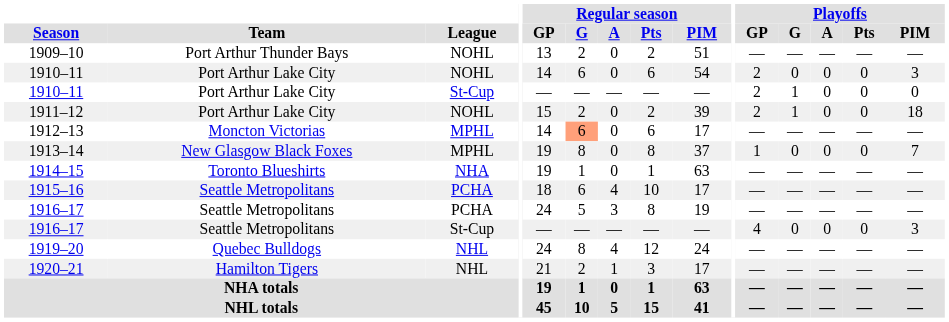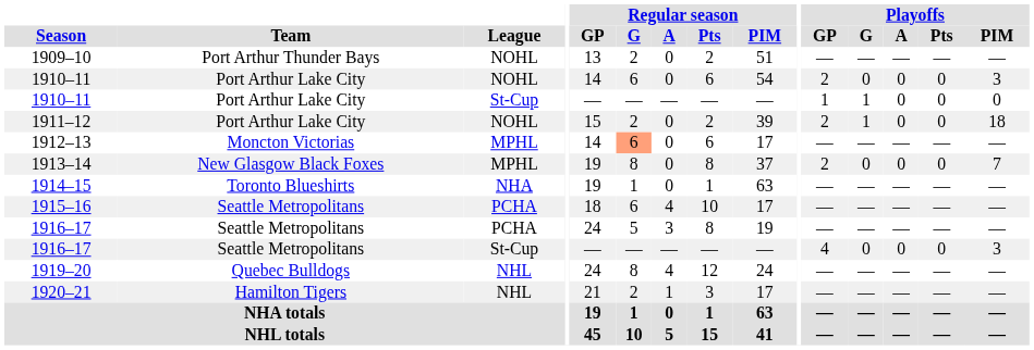 <table border="0" cellpadding="1" cellspacing="0" style="text-align:center; width:60em">
 <tr bgcolor="#e0e0e0">
 <th colspan="3" bgcolor="#ffffff"></th>
 <th rowspan="100" bgcolor="#ffffff"></th>
 <th colspan="5"><a href='#'>Regular season</a></th>
 <th rowspan="100" bgcolor="#ffffff"></th>
 <th colspan="5"><a href='#'>Playoffs</a></th>
 </tr>
 <tr bgcolor="#e0e0e0">
 <th><a href='#'>Season</a></th>
 <th>Team</th>
 <th>League</th>
 <th>GP</th>
 <th><a href='#'>G</a></th>
 <th><a href='#'>A</a></th>
 <th><a href='#'>Pts</a></th>
 <th><a href='#'>PIM</a></th>
 <th>GP</th>
 <th>G</th>
 <th>A</th>
 <th>Pts</th>
 <th>PIM</th>
 </tr>
 <tr>
 <td>1909–10</td>
 <td>Port Arthur Thunder Bays</td>
 <td>NOHL</td>
 <td>13</td>
 <td>2</td>
 <td>0</td>
 <td>2</td>
 <td>51</td>
 <td>—</td>
 <td>—</td>
 <td>—</td>
 <td>—</td>
 <td>—</td>
 </tr>
 <tr bgcolor="#f0f0f0">
 <td>1910–11</td>
 <td>Port Arthur Lake City</td>
 <td>NOHL</td>
 <td>14</td>
 <td>6</td>
 <td>0</td>
 <td>6</td>
 <td>54</td>
 <td>2</td>
 <td>0</td>
 <td>0</td>
 <td>0</td>
 <td>3</td>
 </tr>
 <tr>
 <td><a href='#'>1910–11</a></td>
 <td>Port Arthur Lake City</td>
 <td><a href='#'>St-Cup</a></td>
 <td>—</td>
 <td>—</td>
 <td>—</td>
 <td>—</td>
 <td>—</td>
-<td>2</td>
+<td>1</td>
 <td>1</td>
 <td>0</td>
 <td>0</td>
 <td>0</td>
 </tr>
 <tr bgcolor="#f0f0f0">
 <td>1911–12</td>
 <td>Port Arthur Lake City</td>
 <td>NOHL</td>
 <td>15</td>
 <td>2</td>
 <td>0</td>
 <td>2</td>
 <td>39</td>
 <td>2</td>
 <td>1</td>
 <td>0</td>
 <td>0</td>
 <td>18</td>
 </tr>
 <tr>
 <td>1912–13</td>
 <td><a href='#'>Moncton Victorias</a></td>
 <td><a href='#'>MPHL</a></td>
 <td>14</td>
 <td style="background: lightsalmon;">6</td>
 <td>0</td>
 <td>6</td>
 <td>17</td>
 <td>—</td>
 <td>—</td>
 <td>—</td>
 <td>—</td>
 <td>—</td>
 </tr>
 <tr bgcolor="#f0f0f0">
 <td>1913–14</td>
 <td><a href='#'>New Glasgow Black Foxes</a></td>
 <td>MPHL</td>
 <td>19</td>
 <td>8</td>
 <td>0</td>
 <td>8</td>
 <td>37</td>
-<td>1</td>
+<td>2</td>
 <td>0</td>
 <td>0</td>
 <td>0</td>
 <td>7</td>
 </tr>
 <tr>
 <td><a href='#'>1914–15</a></td>
 <td><a href='#'>Toronto Blueshirts</a></td>
 <td><a href='#'>NHA</a></td>
 <td>19</td>
 <td>1</td>
 <td>0</td>
 <td>1</td>
 <td>63</td>
 <td>—</td>
 <td>—</td>
 <td>—</td>
 <td>—</td>
 <td>—</td>
 </tr>
 <tr bgcolor="#f0f0f0">
 <td><a href='#'>1915–16</a></td>
 <td><a href='#'>Seattle Metropolitans</a></td>
 <td><a href='#'>PCHA</a></td>
 <td>18</td>
 <td>6</td>
 <td>4</td>
 <td>10</td>
 <td>17</td>
 <td>—</td>
 <td>—</td>
 <td>—</td>
 <td>—</td>
 <td>—</td>
 </tr>
 <tr>
 <td><a href='#'>1916–17</a></td>
 <td>Seattle Metropolitans</td>
 <td>PCHA</td>
 <td>24</td>
 <td>5</td>
 <td>3</td>
 <td>8</td>
 <td>19</td>
 <td>—</td>
 <td>—</td>
 <td>—</td>
 <td>—</td>
 <td>—</td>
 </tr>
 <tr bgcolor="#f0f0f0">
 <td><a href='#'>1916–17</a></td>
 <td>Seattle Metropolitans</td>
 <td>St-Cup</td>
 <td>—</td>
 <td>—</td>
 <td>—</td>
 <td>—</td>
 <td>—</td>
 <td>4</td>
 <td>0</td>
 <td>0</td>
 <td>0</td>
 <td>3</td>
 </tr>
 <tr>
 <td><a href='#'>1919–20</a></td>
 <td><a href='#'>Quebec Bulldogs</a></td>
 <td><a href='#'>NHL</a></td>
 <td>24</td>
 <td>8</td>
 <td>4</td>
 <td>12</td>
 <td>24</td>
 <td>—</td>
 <td>—</td>
 <td>—</td>
 <td>—</td>
 <td>—</td>
 </tr>
 <tr bgcolor="#f0f0f0">
 <td><a href='#'>1920–21</a></td>
 <td><a href='#'>Hamilton Tigers</a></td>
 <td>NHL</td>
 <td>21</td>
 <td>2</td>
 <td>1</td>
 <td>3</td>
 <td>17</td>
 <td>—</td>
 <td>—</td>
 <td>—</td>
 <td>—</td>
 <td>—</td>
 </tr>
 <tr bgcolor="#e0e0e0">
 <th colspan="3">NHA totals</th>
 <th>19</th>
 <th>1</th>
 <th>0</th>
 <th>1</th>
 <th>63</th>
 <th>—</th>
 <th>—</th>
 <th>—</th>
 <th>—</th>
 <th>—</th>
 </tr>
 <tr bgcolor="#e0e0e0">
 <th colspan="3">NHL totals</th>
 <th>45</th>
 <th>10</th>
 <th>5</th>
 <th>15</th>
 <th>41</th>
 <th>—</th>
 <th>—</th>
 <th>—</th>
 <th>—</th>
 <th>—</th>
 </tr>
 </table>
